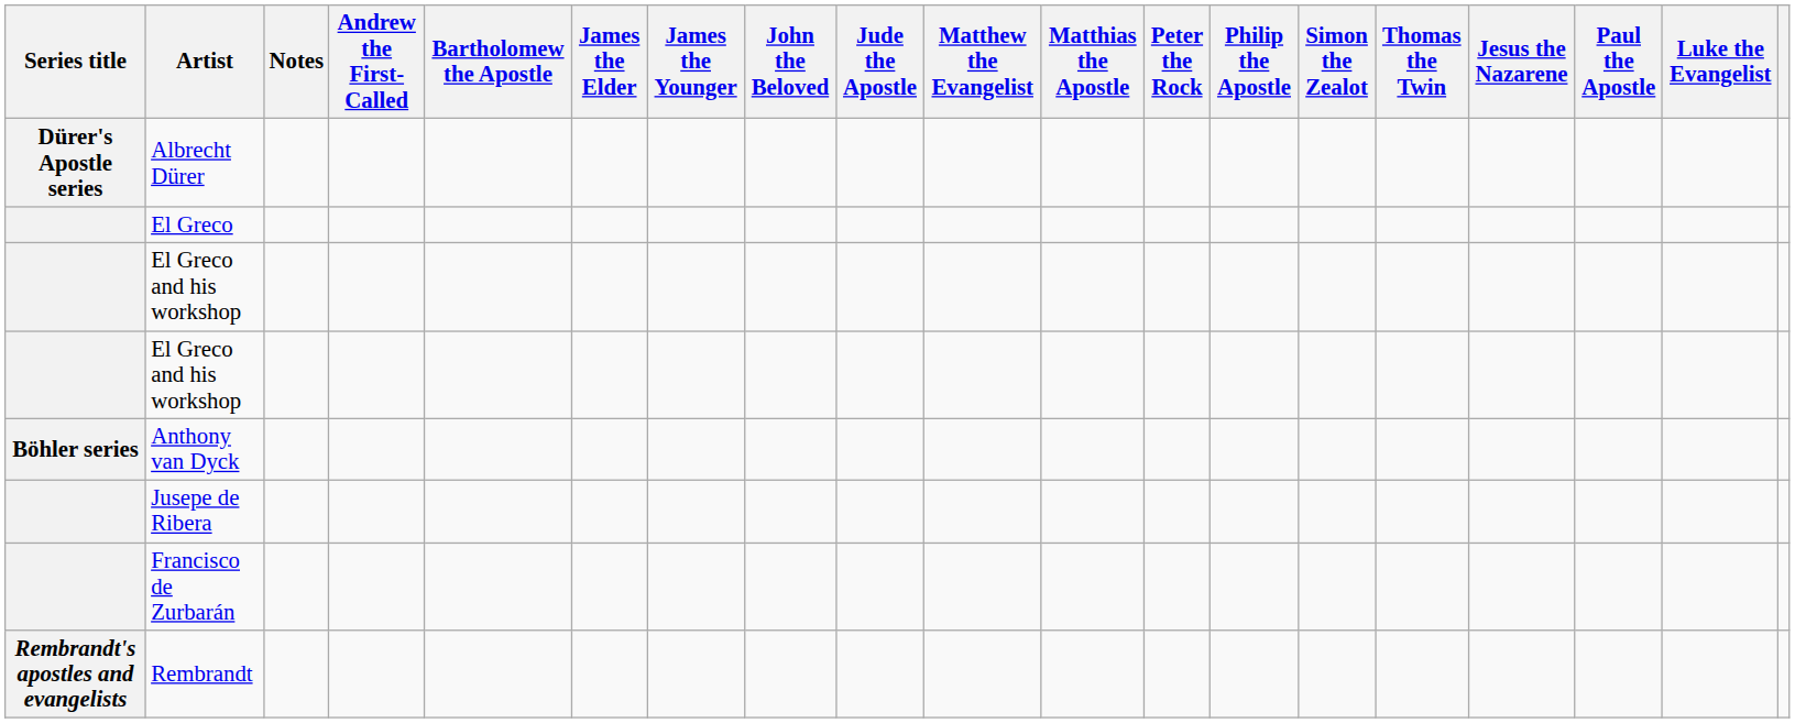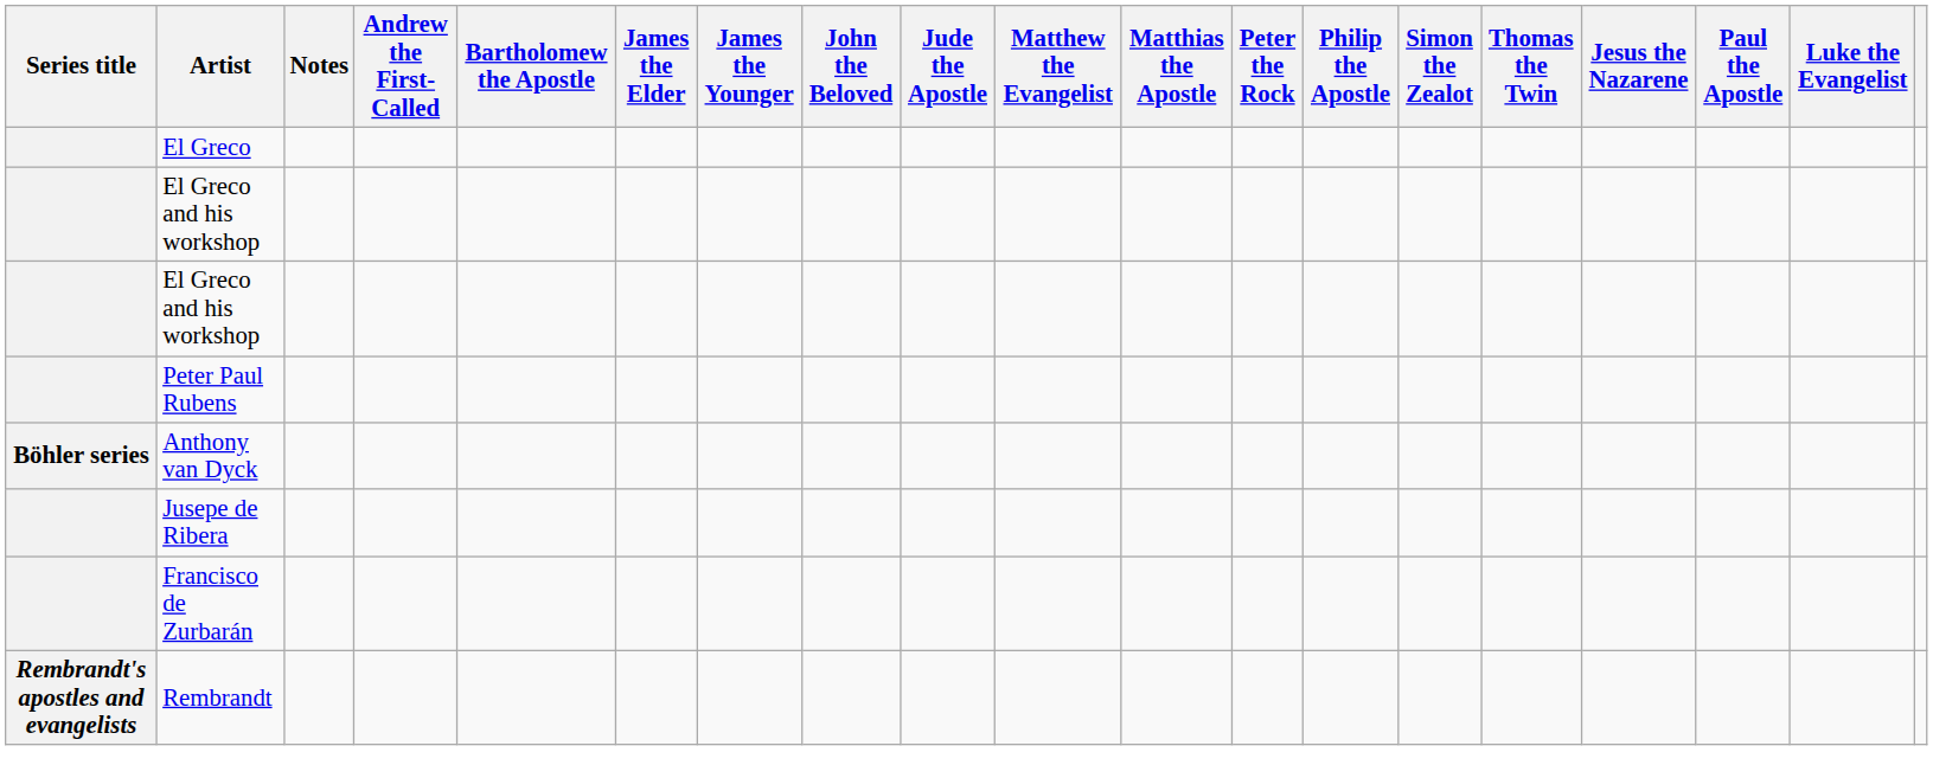 <table class="wikitable plainrowheaders sticky-table-row1 sticky-table-col1">
 <tr>
 <th scope="col">Series title</th>
 <th scope="col">Artist</th>
 <th scope="col">Notes</th>
 <th scope="col"><a href='#'>Andrew the First-Called</a></th>
 <th scope="col"><a href='#'>Bartholomew the Apostle</a></th>
 <th scope="col"><a href='#'>James the Elder</a></th>
 <th scope="col"><a href='#'>James the Younger</a></th>
 <th scope="col"><a href='#'>John the Beloved</a></th>
 <th scope="col"><a href='#'>Jude the Apostle</a></th>
 <th scope="col"><a href='#'>Matthew the Evangelist</a></th>
 <th scope="col"><a href='#'>Matthias the Apostle</a></th>
 <th scope="col"><a href='#'>Peter the Rock</a></th>
 <th scope="col"><a href='#'>Philip the Apostle</a></th>
 <th scope="col"><a href='#'>Simon the Zealot</a></th>
 <th scope="col"><a href='#'>Thomas the Twin</a></th>
 <th scope="col"><a href='#'>Jesus the Nazarene</a></th>
 <th scope="col"><a href='#'>Paul the Apostle</a></th>
 <th scope="col"><a href='#'>Luke the Evangelist</a></th>
 <th scope="col"></th>
-</tr>
-<tr>
-<th scope="row">Dürer's Apostle series</th>
-<td><a href='#'>Albrecht Dürer</a></td>
-<td></td>
-<td></td>
-<td></td>
-<td></td>
-<td></td>
-<td></td>
-<td></td>
-<td></td>
-<td></td>
-<td></td>
-<td></td>
-<td></td>
-<td></td>
-<td></td>
-<td></td>
-<td></td>
-<td></td>
 </tr>
 <tr>
 <th scope="row"><em></em></th>
 <td><a href='#'>El Greco</a></td>
 <td></td>
 <td></td>
 <td></td>
 <td></td>
 <td></td>
 <td></td>
 <td></td>
 <td></td>
 <td></td>
 <td></td>
 <td></td>
 <td></td>
 <td></td>
 <td></td>
 <td></td>
 <td></td>
 <td></td>
 </tr>
 <tr>
 <th scope="row"><em></em></th>
 <td>El Greco and his workshop</td>
 <td></td>
 <td></td>
 <td></td>
 <td></td>
 <td></td>
 <td></td>
 <td></td>
 <td></td>
 <td></td>
 <td></td>
 <td></td>
 <td></td>
 <td></td>
 <td></td>
 <td></td>
 <td></td>
 <td></td>
 </tr>
 <tr>
 <th scope="row"></th>
 <td>El Greco and his workshop</td>
+<td></td>
+<td></td>
+<td></td>
+<td></td>
+<td></td>
+<td></td>
+<td></td>
+<td></td>
+<td></td>
+<td></td>
+<td></td>
+<td></td>
+<td></td>
+<td></td>
+<td></td>
+<td></td>
+<td></td>
+</tr>
+<tr>
+<th scope="row"><em></em></th>
+<td><a href='#'>Peter Paul Rubens</a></td>
 <td></td>
 <td></td>
 <td></td>
 <td></td>
 <td></td>
 <td></td>
 <td></td>
 <td></td>
 <td></td>
 <td></td>
 <td></td>
 <td></td>
 <td></td>
 <td></td>
 <td></td>
 <td></td>
 <td></td>
 </tr>
 <tr>
 <th scope="row">Böhler series</th>
 <td><a href='#'>Anthony van Dyck</a></td>
 <td></td>
 <td></td>
 <td></td>
 <td></td>
 <td></td>
 <td></td>
 <td></td>
 <td></td>
 <td></td>
 <td></td>
 <td></td>
 <td></td>
 <td></td>
 <td></td>
 <td></td>
 <td></td>
 <td></td>
 </tr>
 <tr>
 <th scope="row"></th>
 <td><a href='#'>Jusepe de Ribera</a></td>
 <td></td>
 <td></td>
 <td></td>
 <td></td>
 <td></td>
 <td></td>
 <td></td>
 <td></td>
 <td></td>
 <td></td>
 <td></td>
 <td></td>
 <td></td>
 <td></td>
 <td></td>
 <td></td>
 <td></td>
 </tr>
 <tr>
 <th scope="row"><em></em></th>
 <td><a href='#'>Francisco de Zurbarán</a></td>
 <td></td>
 <td></td>
 <td></td>
 <td></td>
 <td></td>
 <td></td>
 <td></td>
 <td></td>
 <td></td>
 <td></td>
 <td></td>
 <td></td>
 <td></td>
 <td></td>
 <td></td>
 <td></td>
 <td></td>
 </tr>
 <tr>
 <th scope="row"><em>Rembrandt's apostles and evangelists</em></th>
 <td><a href='#'>Rembrandt</a></td>
 <td></td>
 <td></td>
 <td></td>
 <td></td>
 <td></td>
 <td></td>
 <td></td>
 <td></td>
 <td></td>
 <td></td>
 <td></td>
 <td></td>
 <td></td>
 <td></td>
 <td></td>
 <td></td>
 <td></td>
 </tr>
 </table>
